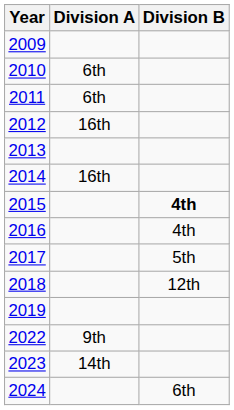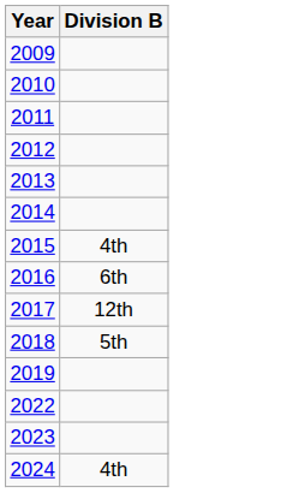 <table class="wikitable" style="text-align:center">
 <tr>
 <th>Year</th>
-<th>Division A</th>
 <th>Division B</th>
 </tr>
 <tr>
 <td><a href='#'>2009</a></td>
 <td></td>
-<td></td>
 </tr>
 <tr>
 <td><a href='#'>2010</a></td>
-<td>6th</td>
 <td></td>
 </tr>
 <tr>
 <td><a href='#'>2011</a></td>
-<td>6th</td>
 <td></td>
 </tr>
 <tr>
 <td><a href='#'>2012</a></td>
-<td>16th</td>
 <td></td>
 </tr>
 <tr>
 <td><a href='#'>2013</a></td>
 <td></td>
-<td></td>
 </tr>
 <tr>
 <td><a href='#'>2014</a></td>
-<td>16th</td>
 <td></td>
 </tr>
 <tr>
 <td><a href='#'>2015</a></td>
-<td></td>
-<td><strong>4th</strong></td>
+<td>4th</td>
 </tr>
 <tr>
 <td><a href='#'>2016</a></td>
-<td></td>
-<td>4th</td>
+<td>6th</td>
 </tr>
 <tr>
 <td><a href='#'>2017</a></td>
-<td></td>
-<td>5th</td>
+<td>12th</td>
 </tr>
 <tr>
 <td><a href='#'>2018</a></td>
-<td></td>
-<td>12th</td>
+<td>5th</td>
 </tr>
 <tr>
 <td><a href='#'>2019</a></td>
 <td></td>
-<td></td>
 </tr>
 <tr>
 <td><a href='#'>2022</a></td>
-<td>9th</td>
 <td></td>
 </tr>
 <tr>
 <td><a href='#'>2023</a></td>
-<td>14th</td>
 <td></td>
 </tr>
 <tr>
 <td><a href='#'>2024</a></td>
-<td></td>
-<td>6th</td>
+<td>4th</td>
 </tr>
 </table>
